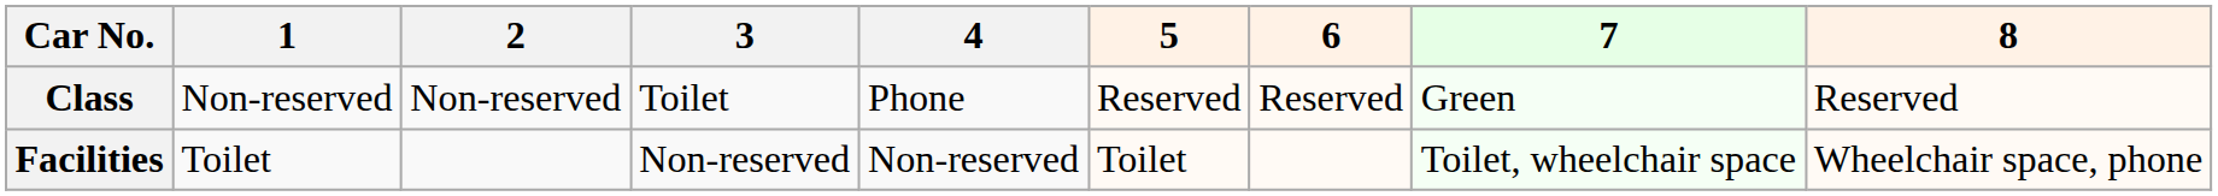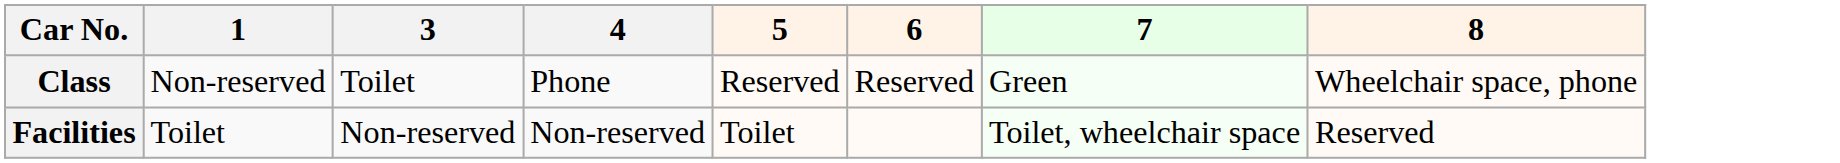 <table class="wikitable">
 <tr>
 <th>Car No.</th>
 <th>1</th>
-<th>2</th>
 <th>3</th>
 <th>4</th>
 <th style="background: #FFF2E6">5</th>
 <th style="background: #FFF2E6">6</th>
 <th style="background: #E6FFE6">7</th>
 <th style="background: #FFF2E6">8</th>
 </tr>
 <tr>
 <th>Class</th>
 <td>Non-reserved</td>
-<td>Non-reserved</td>
 <td>Toilet</td>
 <td>Phone</td>
 <td style="background: #FFFAF5">Reserved</td>
 <td style="background: #FFFAF5">Reserved</td>
 <td style="background: #F5FFF5">Green</td>
-<td style="background: #FFFAF5">Reserved</td>
+<td style="background: #FFFAF5">Wheelchair space, phone</td>
 </tr>
 <tr>
 <th>Facilities</th>
 <td>Toilet</td>
-<td> </td>
 <td>Non-reserved</td>
 <td>Non-reserved</td>
 <td style="background: #FFFAF5">Toilet</td>
 <td style="background: #FFFAF5"> </td>
 <td style="background: #F5FFF5">Toilet, wheelchair space</td>
-<td style="background: #FFFAF5">Wheelchair space, phone</td>
+<td style="background: #FFFAF5">Reserved</td>
 </tr>
 </table>
